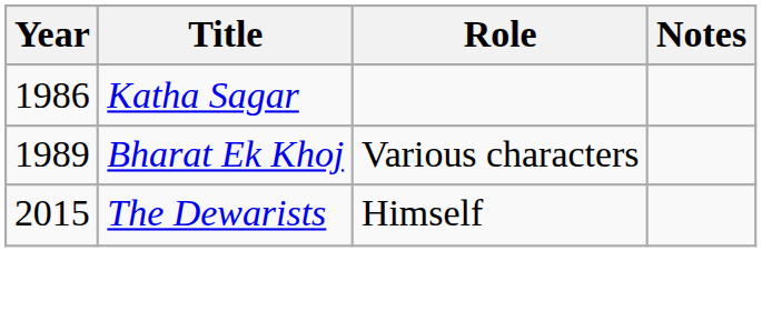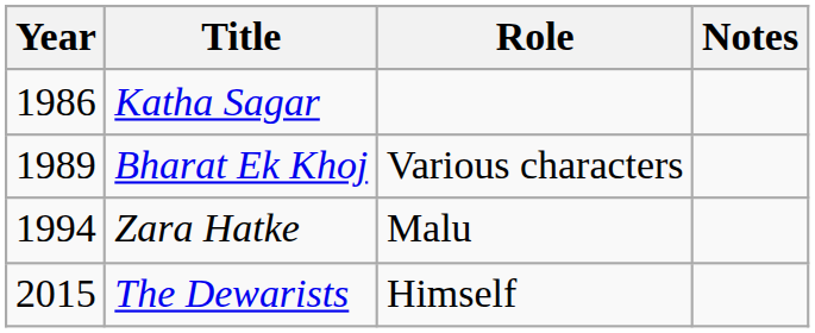 <table class="wikitable plainrowheaders sortable">
 <tr>
 <th scope="col">Year</th>
 <th scope="col">Title</th>
 <th scope="col">Role</th>
 <th scope="col" class="unsortable">Notes</th>
 </tr>
 <tr>
 <td>1986</td>
 <td><em><a href='#'>Katha Sagar</a></em></td>
 <td></td>
 </tr>
 <tr>
 <td>1989</td>
 <td><em><a href='#'>Bharat Ek Khoj</a></em></td>
 <td>Various characters</td>
 <td></td>
 </tr>
 <tr>
+<td>1994</td>
+<td><em>Zara Hatke</em> </td>
+<td>Malu</td>
+<td></td>
+</tr>
+<tr>
 <td>2015</td>
 <td><em><a href='#'>The Dewarists</a></em></td>
 <td>Himself</td>
 <td></td>
 </tr>
 </table>
